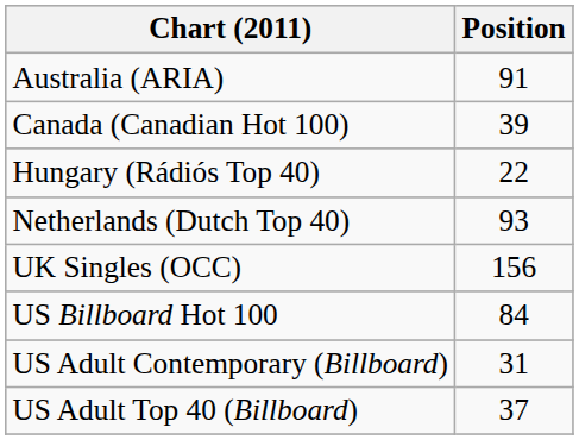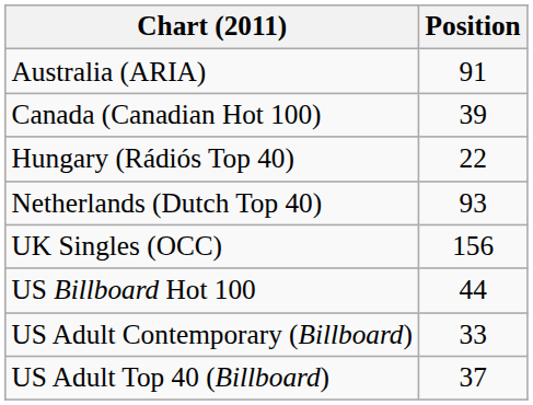 <table class="wikitable sortable">
 <tr>
 <th scope="col">Chart (2011)</th>
 <th scope="col">Position</th>
 </tr>
 <tr>
 <td>Australia (ARIA)</td>
 <td style="text-align:center;">91</td>
 </tr>
 <tr>
 <td>Canada (Canadian Hot 100)</td>
 <td style="text-align:center;">39</td>
 </tr>
 <tr>
 <td>Hungary (Rádiós Top 40)</td>
 <td style="text-align:center;">22</td>
 </tr>
 <tr>
 <td>Netherlands (Dutch Top 40)</td>
 <td style="text-align:center;">93</td>
 </tr>
 <tr>
 <td>UK Singles (OCC)</td>
 <td style="text-align:center;">156</td>
 </tr>
 <tr>
 <td>US <em>Billboard</em> Hot 100</td>
-<td style="text-align:center;">84</td>
+<td style="text-align:center;">44</td>
 </tr>
 <tr>
 <td>US Adult Contemporary (<em>Billboard</em>)</td>
-<td style="text-align:center;">31</td>
+<td style="text-align:center;">33</td>
 </tr>
 <tr>
 <td>US Adult Top 40 (<em>Billboard</em>)</td>
 <td style="text-align:center;">37</td>
 </tr>
 </table>
